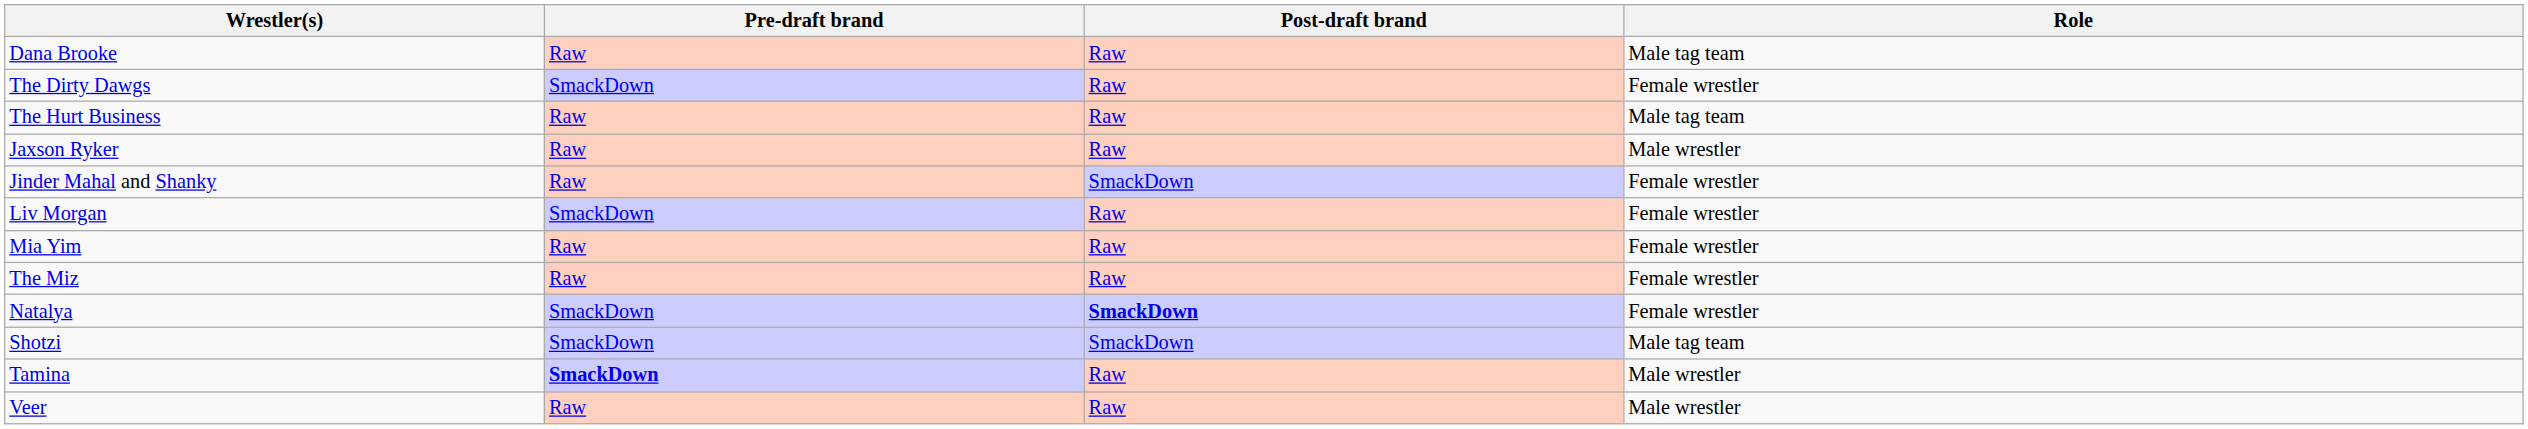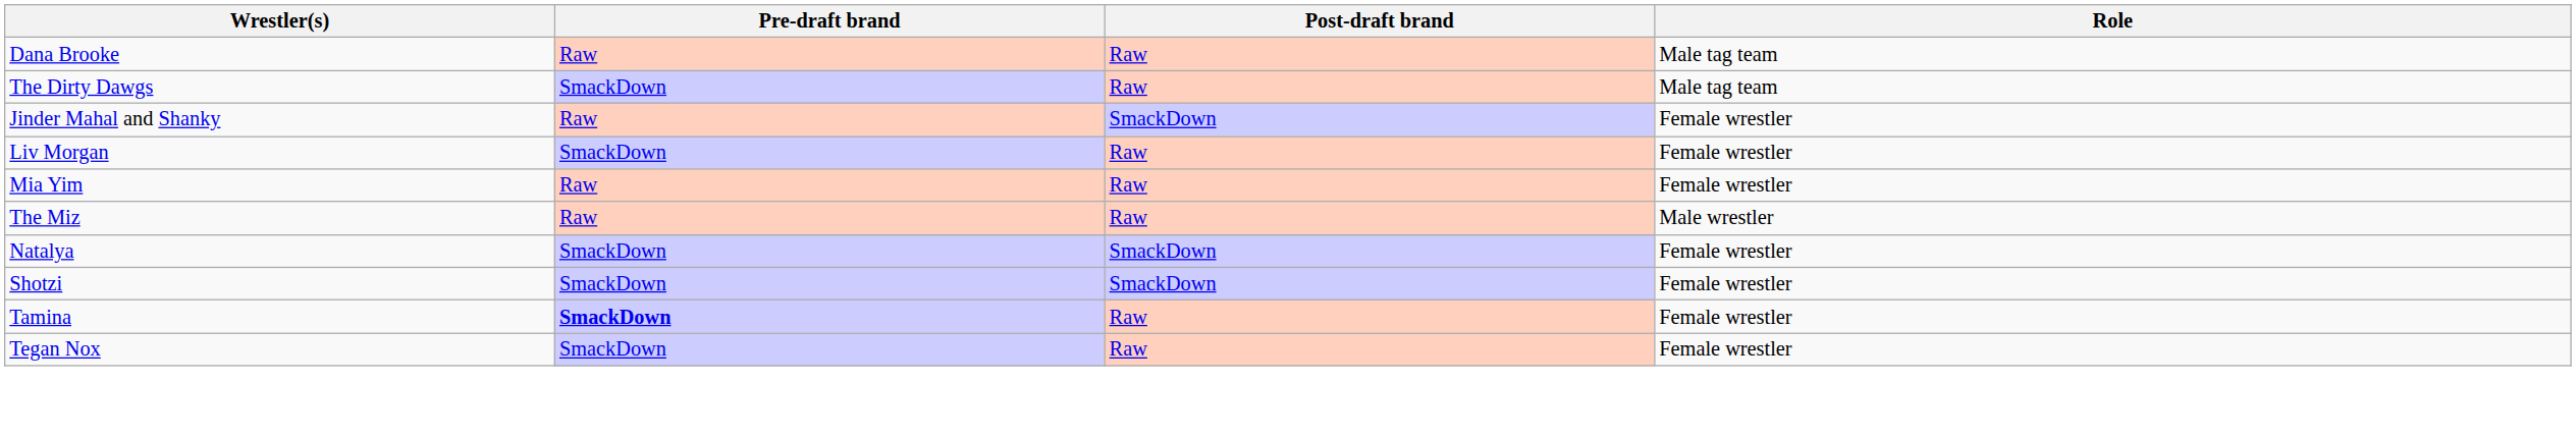 <table class="wikitable sortable" style="width: 100%">
 <tr>
 <th width="15%">Wrestler(s)<br></th>
 <th width="15%">Pre-draft brand</th>
 <th width="15%">Post-draft brand</th>
 <th width="25%">Role</th>
 </tr>
 <tr>
 <td><a href='#'>Dana Brooke</a></td>
 <td style="background:#ffd0bd"><a href='#'>Raw</a></td>
 <td style="background:#ffd0bd"><a href='#'>Raw</a></td>
 <td>Male tag team</td>
 </tr>
 <tr>
 <td><a href='#'>The Dirty Dawgs</a><br></td>
 <td style="background:#ccf;"><a href='#'>SmackDown</a></td>
 <td style="background:#ffd0bd"><a href='#'>Raw</a></td>
-<td>Female wrestler</td>
-</tr>
-<tr>
-<td><a href='#'>The Hurt Business</a><br></td>
-<td style="background:#ffd0bd"><a href='#'>Raw</a></td>
-<td style="background:#ffd0bd"><a href='#'>Raw</a></td>
 <td>Male tag team</td>
-</tr>
-<tr>
-<td><a href='#'>Jaxson Ryker</a></td>
-<td style="background:#ffd0bd"><a href='#'>Raw</a></td>
-<td style="background:#ffd0bd"><a href='#'>Raw</a></td>
-<td>Male wrestler</td>
 </tr>
 <tr>
 <td><a href='#'>Jinder Mahal</a> and <a href='#'>Shanky</a></td>
 <td style="background:#ffd0bd"><a href='#'>Raw</a></td>
 <td style="background:#ccf;"><a href='#'>SmackDown</a></td>
 <td>Female wrestler</td>
 </tr>
 <tr>
 <td><a href='#'>Liv Morgan</a></td>
 <td style="background:#ccf;"><a href='#'>SmackDown</a></td>
 <td style="background:#ffd0bd"><a href='#'>Raw</a></td>
 <td>Female wrestler</td>
 </tr>
 <tr>
 <td><a href='#'>Mia Yim</a></td>
 <td style="background:#ffd0bd"><a href='#'>Raw</a></td>
 <td style="background:#ffd0bd"><a href='#'>Raw</a></td>
 <td>Female wrestler</td>
 </tr>
 <tr>
 <td><a href='#'>The Miz</a></td>
 <td style="background:#ffd0bd"><a href='#'>Raw</a></td>
 <td style="background:#ffd0bd"><a href='#'>Raw</a></td>
-<td>Female wrestler</td>
+<td>Male wrestler</td>
 </tr>
 <tr>
 <td><a href='#'>Natalya</a></td>
 <td style="background:#ccf;"><a href='#'>SmackDown</a></td>
-<td style="background:#ccf;"><strong><a href='#'>SmackDown</a></strong></td>
+<td style="background:#ccf;"><a href='#'>SmackDown</a></td>
 <td>Female wrestler</td>
 </tr>
 <tr>
 <td><a href='#'>Shotzi</a></td>
 <td style="background:#ccf;"><a href='#'>SmackDown</a></td>
 <td style="background:#ccf;"><a href='#'>SmackDown</a></td>
-<td>Male tag team</td>
+<td>Female wrestler</td>
 </tr>
 <tr>
 <td><a href='#'>Tamina</a></td>
 <td style="background:#ccf;"><strong><a href='#'>SmackDown</a></strong></td>
 <td style="background:#ffd0bd"><a href='#'>Raw</a></td>
-<td>Male wrestler</td>
+<td>Female wrestler</td>
 </tr>
 <tr>
-<td><a href='#'>Veer</a></td>
+<td><a href='#'>Tegan Nox</a></td>
+<td style="background:#ccf;"><a href='#'>SmackDown</a></td>
 <td style="background:#ffd0bd"><a href='#'>Raw</a></td>
-<td style="background:#ffd0bd"><a href='#'>Raw</a></td>
-<td>Male wrestler</td>
+<td>Female wrestler</td>
 </tr>
 </table>
